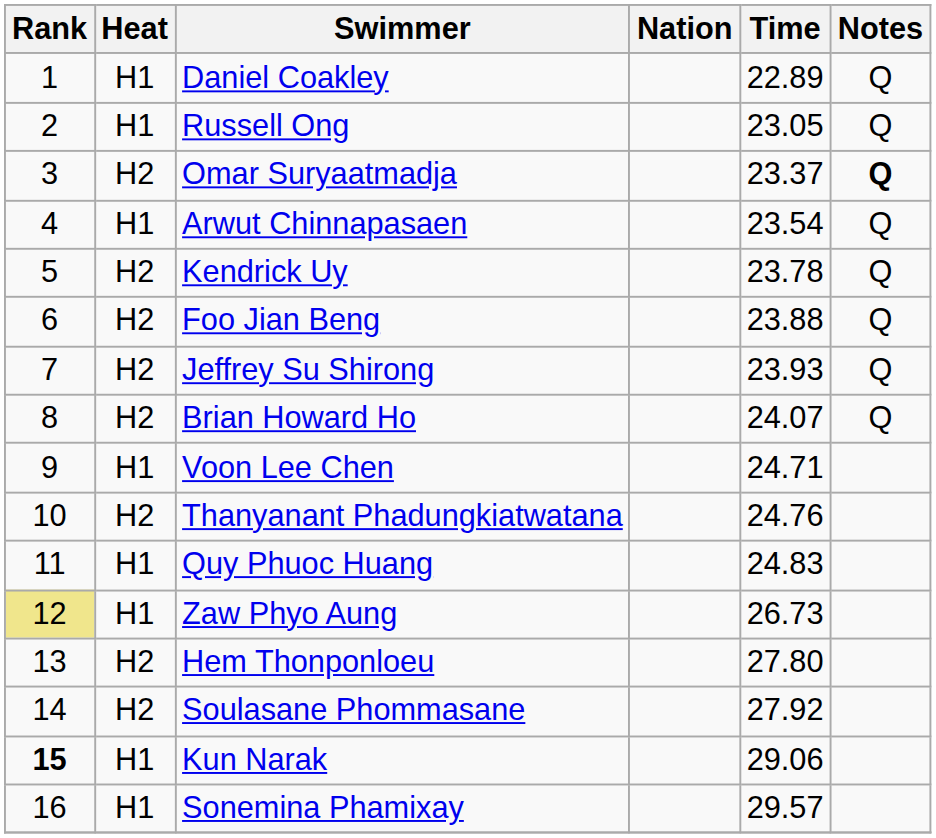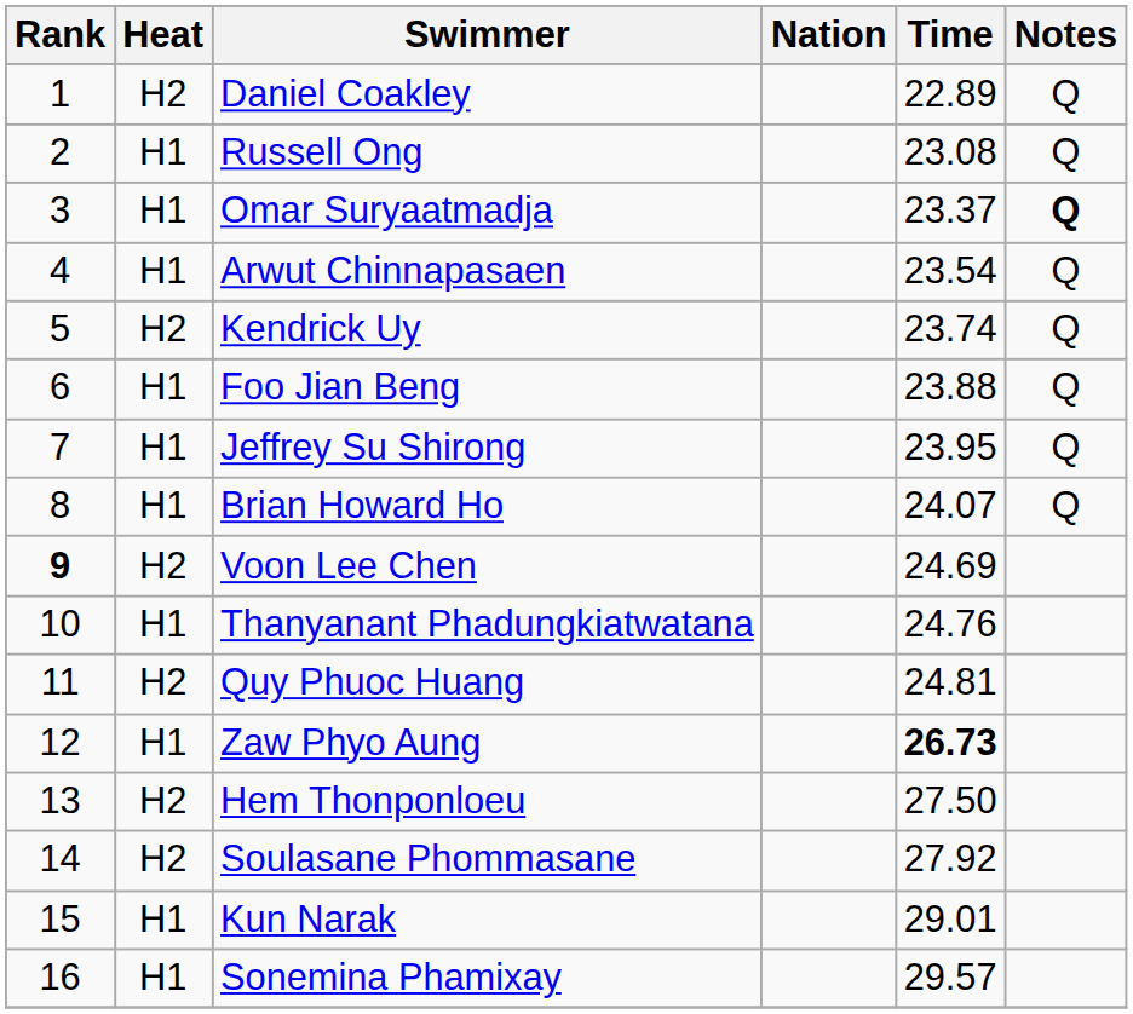 <table class="wikitable sortable" style="text-align:center">
 <tr>
 <th>Rank</th>
 <th>Heat</th>
 <th>Swimmer</th>
 <th>Nation</th>
 <th>Time</th>
 <th>Notes</th>
 </tr>
 <tr>
 <td>1</td>
-<td>H1</td>
+<td>H2</td>
 <td align=left><a href='#'>Daniel Coakley</a></td>
 <td align=left></td>
 <td>22.89</td>
 <td>Q</td>
 </tr>
 <tr>
 <td>2</td>
 <td>H1</td>
 <td align=left><a href='#'>Russell Ong</a></td>
 <td align=left></td>
-<td>23.05</td>
+<td>23.08</td>
 <td>Q</td>
 </tr>
 <tr>
 <td>3</td>
-<td>H2</td>
+<td>H1</td>
 <td align=left><a href='#'>Omar Suryaatmadja</a></td>
 <td align=left></td>
 <td>23.37</td>
 <td><strong>Q</strong></td>
 </tr>
 <tr>
 <td>4</td>
 <td>H1</td>
 <td align=left><a href='#'>Arwut Chinnapasaen</a></td>
 <td align=left></td>
 <td>23.54</td>
 <td>Q</td>
 </tr>
 <tr>
 <td>5</td>
 <td>H2</td>
 <td align=left><a href='#'>Kendrick Uy</a></td>
 <td align=left></td>
-<td>23.78</td>
+<td>23.74</td>
 <td>Q</td>
 </tr>
 <tr>
 <td>6</td>
-<td>H2</td>
+<td>H1</td>
 <td align=left><a href='#'>Foo Jian Beng</a></td>
 <td align=left></td>
 <td>23.88</td>
 <td>Q</td>
 </tr>
 <tr>
 <td>7</td>
-<td>H2</td>
+<td>H1</td>
 <td align=left><a href='#'>Jeffrey Su Shirong</a></td>
 <td align=left></td>
-<td>23.93</td>
+<td>23.95</td>
 <td>Q</td>
 </tr>
 <tr>
 <td>8</td>
-<td>H2</td>
+<td>H1</td>
 <td align=left><a href='#'>Brian Howard Ho</a></td>
 <td align=left></td>
 <td>24.07</td>
 <td>Q</td>
 </tr>
 <tr>
-<td>9</td>
-<td>H1</td>
+<td><strong>9</strong></td>
+<td>H2</td>
 <td align=left><a href='#'>Voon Lee Chen</a></td>
 <td align=left></td>
-<td>24.71</td>
+<td>24.69</td>
 <td></td>
 </tr>
 <tr>
 <td>10</td>
-<td>H2</td>
+<td>H1</td>
 <td align=left><a href='#'>Thanyanant Phadungkiatwatana</a></td>
 <td align=left></td>
 <td>24.76</td>
 <td></td>
 </tr>
 <tr>
 <td>11</td>
-<td>H1</td>
+<td>H2</td>
 <td align=left><a href='#'>Quy Phuoc Huang</a></td>
 <td align=left></td>
-<td>24.83</td>
+<td>24.81</td>
 <td></td>
 </tr>
 <tr>
-<td style="background: khaki;">12</td>
+<td>12</td>
 <td>H1</td>
 <td align=left><a href='#'>Zaw Phyo Aung</a></td>
 <td align=left></td>
-<td>26.73</td>
+<td><strong>26.73</strong></td>
 <td></td>
 </tr>
 <tr>
 <td>13</td>
 <td>H2</td>
 <td align=left><a href='#'>Hem Thonponloeu</a></td>
 <td align=left></td>
-<td>27.80</td>
+<td>27.50</td>
 <td></td>
 </tr>
 <tr>
 <td>14</td>
 <td>H2</td>
 <td align=left><a href='#'>Soulasane Phommasane</a></td>
 <td align=left></td>
 <td>27.92</td>
 <td></td>
 </tr>
 <tr>
-<td><strong>15</strong></td>
+<td>15</td>
 <td>H1</td>
 <td align=left><a href='#'>Kun Narak</a></td>
 <td align=left></td>
-<td>29.06</td>
+<td>29.01</td>
 <td></td>
 </tr>
 <tr>
 <td>16</td>
 <td>H1</td>
 <td align=left><a href='#'>Sonemina Phamixay</a></td>
 <td align=left></td>
 <td>29.57</td>
 <td></td>
 </tr>
 <tr>
 </tr>
 </table>
